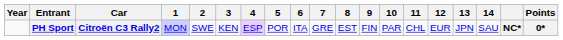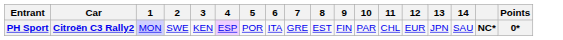 <table class="wikitable" border="1" style="text-align:center; font-size:90%;">
 <tr>
-<th>Year</th>
 <th>Entrant</th>
 <th>Car</th>
 <th>1</th>
 <th>2</th>
 <th>3</th>
 <th>4</th>
 <th>5</th>
 <th>6</th>
 <th>7</th>
 <th>8</th>
 <th>9</th>
 <th>10</th>
 <th>11</th>
 <th>12</th>
 <th>13</th>
 <th>14</th>
 <th></th>
 <th>Points</th>
 </tr>
 <tr>
-<td></td>
 <th><a href='#'>PH Sport</a></th>
 <th><a href='#'>Citroën C3 Rally2</a></th>
 <td style="background:#CFCFFF"><a href='#'>MON</a><br></td>
 <td><a href='#'>SWE</a></td>
 <td><a href='#'>KEN</a></td>
 <td style="background:#EFCFFF"><a href='#'>ESP</a><br></td>
 <td><a href='#'>POR</a></td>
 <td><a href='#'>ITA</a></td>
 <td><a href='#'>GRE</a></td>
 <td><a href='#'>EST</a></td>
 <td><a href='#'>FIN</a></td>
 <td><a href='#'>PAR</a></td>
 <td><a href='#'>CHL</a></td>
 <td><a href='#'>EUR</a></td>
 <td><a href='#'>JPN</a></td>
 <td><a href='#'>SAU</a></td>
 <th>NC*</th>
 <th>0*</th>
 </tr>
 </table>
